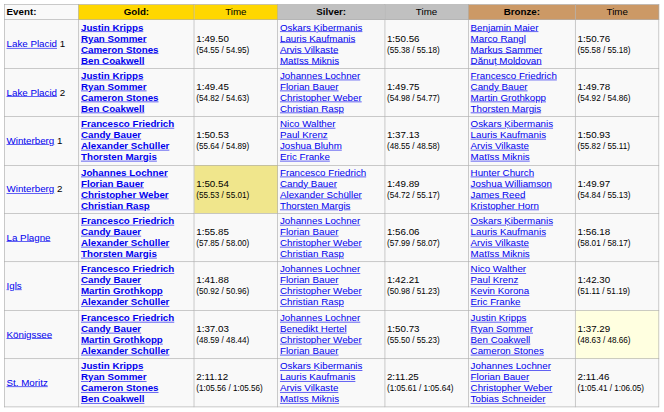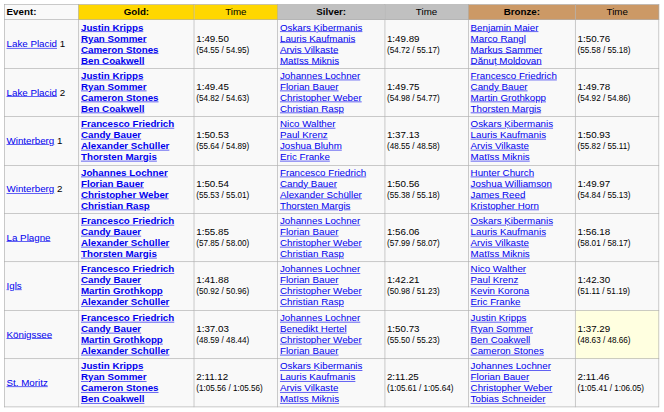 <table class="wikitable" style="width:85%;">
 <tr>
 <td><strong>Event:</strong></td>
 <td style="text-align:center; background:gold;"><strong>Gold:</strong></td>
 <td style="text-align:center; background:gold;">Time</td>
 <td style="text-align:center; background:silver;"><strong>Silver:</strong></td>
 <td style="text-align:center; background:silver;">Time</td>
 <td style="text-align:center; background:#c96;"><strong>Bronze:</strong></td>
 <td style="text-align:center; background:#c96;">Time</td>
 </tr>
 <tr>
 <td> <a href='#'>Lake Placid</a> 1</td>
 <td><strong><a href='#'>Justin Kripps</a><br><a href='#'>Ryan Sommer</a><br><a href='#'>Cameron Stones</a><br><a href='#'>Ben Coakwell</a><br><small></small></strong></td>
 <td>1:49.50<br><small>(54.55 / 54.95)</small></td>
 <td><a href='#'>Oskars Ķibermanis</a><br><a href='#'>Lauris Kaufmanis</a><br><a href='#'>Arvis Vilkaste</a><br><a href='#'>Matīss Miknis</a><br><small></small></td>
-<td>1:50.56<br><small>(55.38 / 55.18)</small></td>
+<td>1:49.89<br><small>(54.72 / 55.17)</small></td>
 <td><a href='#'>Benjamin Maier</a><br><a href='#'>Marco Rangl</a><br><a href='#'>Markus Sammer</a><br><a href='#'>Dănuț Moldovan</a><br><small></small></td>
 <td>1:50.76<br><small>(55.58 / 55.18)</small></td>
 </tr>
 <tr>
 <td> <a href='#'>Lake Placid</a> 2</td>
 <td><strong><a href='#'>Justin Kripps</a><br><a href='#'>Ryan Sommer</a><br><a href='#'>Cameron Stones</a><br><a href='#'>Ben Coakwell</a><br><small></small></strong></td>
 <td>1:49.45<br><small>(54.82 / 54.63)</small></td>
 <td><a href='#'>Johannes Lochner</a><br><a href='#'>Florian Bauer</a><br><a href='#'>Christopher Weber</a><br><a href='#'>Christian Rasp</a><br><small></small></td>
 <td>1:49.75<br><small>(54.98 / 54.77)</small></td>
 <td><a href='#'>Francesco Friedrich</a><br><a href='#'>Candy Bauer</a><br><a href='#'>Martin Grothkopp</a><br><a href='#'>Thorsten Margis</a><br><small></small></td>
 <td>1:49.78<br><small>(54.92 / 54.86)</small></td>
 </tr>
 <tr>
 <td> <a href='#'>Winterberg</a> 1</td>
 <td><strong><a href='#'>Francesco Friedrich</a><br><a href='#'>Candy Bauer</a><br><a href='#'>Alexander Schüller</a><br><a href='#'>Thorsten Margis</a><br><small></small></strong></td>
 <td>1:50.53<br><small>(55.64 / 54.89)</small></td>
 <td><a href='#'>Nico Walther</a><br><a href='#'>Paul Krenz</a><br><a href='#'>Joshua Bluhm</a><br><a href='#'>Eric Franke</a><br><small></small></td>
 <td>1:37.13<br><small>(48.55 / 48.58)</small></td>
 <td><a href='#'>Oskars Ķibermanis</a><br><a href='#'>Lauris Kaufmanis</a><br><a href='#'>Arvis Vilkaste</a><br><a href='#'>Matīss Miknis</a><br><small></small></td>
 <td>1:50.93<br><small>(55.82 / 55.11)</small></td>
 </tr>
 <tr>
 <td> <a href='#'>Winterberg</a> 2</td>
 <td><strong><a href='#'>Johannes Lochner</a><br><a href='#'>Florian Bauer</a><br><a href='#'>Christopher Weber</a><br><a href='#'>Christian Rasp</a><br><small></small></strong></td>
-<td style="background: khaki;">1:50.54<br><small>(55.53 / 55.01)</small></td>
+<td>1:50.54<br><small>(55.53 / 55.01)</small></td>
 <td><a href='#'>Francesco Friedrich</a><br><a href='#'>Candy Bauer</a><br><a href='#'>Alexander Schüller</a><br><a href='#'>Thorsten Margis</a><br><small></small></td>
-<td>1:49.89<br><small>(54.72 / 55.17)</small></td>
+<td>1:50.56<br><small>(55.38 / 55.18)</small></td>
 <td><a href='#'>Hunter Church</a><br><a href='#'>Joshua Williamson</a><br><a href='#'>James Reed</a><br><a href='#'>Kristopher Horn</a><br><small></small></td>
 <td>1:49.97<br><small>(54.84 / 55.13)</small></td>
 </tr>
 <tr>
 <td> <a href='#'>La Plagne</a></td>
 <td><strong><a href='#'>Francesco Friedrich</a><br><a href='#'>Candy Bauer</a><br><a href='#'>Alexander Schüller</a><br><a href='#'>Thorsten Margis</a><br><small></small></strong></td>
 <td>1:55.85<br><small>(57.85 / 58.00)</small></td>
 <td><a href='#'>Johannes Lochner</a><br><a href='#'>Florian Bauer</a><br><a href='#'>Christopher Weber</a><br><a href='#'>Christian Rasp</a><br><small></small></td>
 <td>1:56.06<br><small>(57.99 / 58.07)</small></td>
 <td><a href='#'>Oskars Ķibermanis</a><br><a href='#'>Lauris Kaufmanis</a><br><a href='#'>Arvis Vilkaste</a><br><a href='#'>Matīss Miknis</a><br><small></small></td>
 <td>1:56.18<br><small>(58.01 / 58.17)</small></td>
 </tr>
 <tr>
 <td> <a href='#'>Igls</a></td>
 <td><strong><a href='#'>Francesco Friedrich</a><br><a href='#'>Candy Bauer</a><br><a href='#'>Martin Grothkopp</a><br><a href='#'>Alexander Schüller</a><br><small></small></strong></td>
 <td>1:41.88<br><small>(50.92 / 50.96)</small></td>
 <td><a href='#'>Johannes Lochner</a><br><a href='#'>Florian Bauer</a><br><a href='#'>Christopher Weber</a><br><a href='#'>Christian Rasp</a><br><small></small></td>
 <td>1:42.21<br><small>(50.98 / 51.23)</small></td>
 <td><a href='#'>Nico Walther</a><br><a href='#'>Paul Krenz</a><br><a href='#'>Kevin Korona</a><br><a href='#'>Eric Franke</a><br><small></small></td>
 <td>1:42.30<br><small>(51.11 / 51.19)</small></td>
 </tr>
 <tr>
 <td> <a href='#'>Königssee</a></td>
 <td><strong><a href='#'>Francesco Friedrich</a><br><a href='#'>Candy Bauer</a><br><a href='#'>Martin Grothkopp</a><br><a href='#'>Alexander Schüller</a><br><small></small></strong></td>
 <td>1:37.03<br><small>(48.59 / 48.44)</small></td>
 <td><a href='#'>Johannes Lochner</a><br><a href='#'>Benedikt Hertel</a><br><a href='#'>Christopher Weber</a><br><a href='#'>Florian Bauer</a><br><small></small></td>
 <td>1:50.73<br><small>(55.50 / 55.23)</small></td>
 <td><a href='#'>Justin Kripps</a><br><a href='#'>Ryan Sommer</a><br><a href='#'>Ben Coakwell</a><br><a href='#'>Cameron Stones</a><br><small></small></td>
 <td style="background: lightyellow;">1:37.29<br><small>(48.63 / 48.66)</small></td>
 </tr>
 <tr>
 <td> <a href='#'>St. Moritz</a></td>
 <td><strong><a href='#'>Justin Kripps</a><br><a href='#'>Ryan Sommer</a><br><a href='#'>Cameron Stones</a><br><a href='#'>Ben Coakwell</a><br><small></small></strong></td>
 <td>2:11.12<br><small>(1:05.56 / 1:05.56)</small></td>
 <td><a href='#'>Oskars Ķibermanis</a><br><a href='#'>Lauris Kaufmanis</a><br><a href='#'>Arvis Vilkaste</a><br><a href='#'>Matīss Miknis</a><br><small></small></td>
 <td>2:11.25<br><small>(1:05.61 / 1:05.64)</small></td>
 <td><a href='#'>Johannes Lochner</a><br><a href='#'>Florian Bauer</a><br><a href='#'>Christopher Weber</a><br><a href='#'>Tobias Schneider</a><br><small></small></td>
 <td>2:11.46<br><small>(1:05.41 / 1:06.05)</small></td>
 </tr>
 </table>
